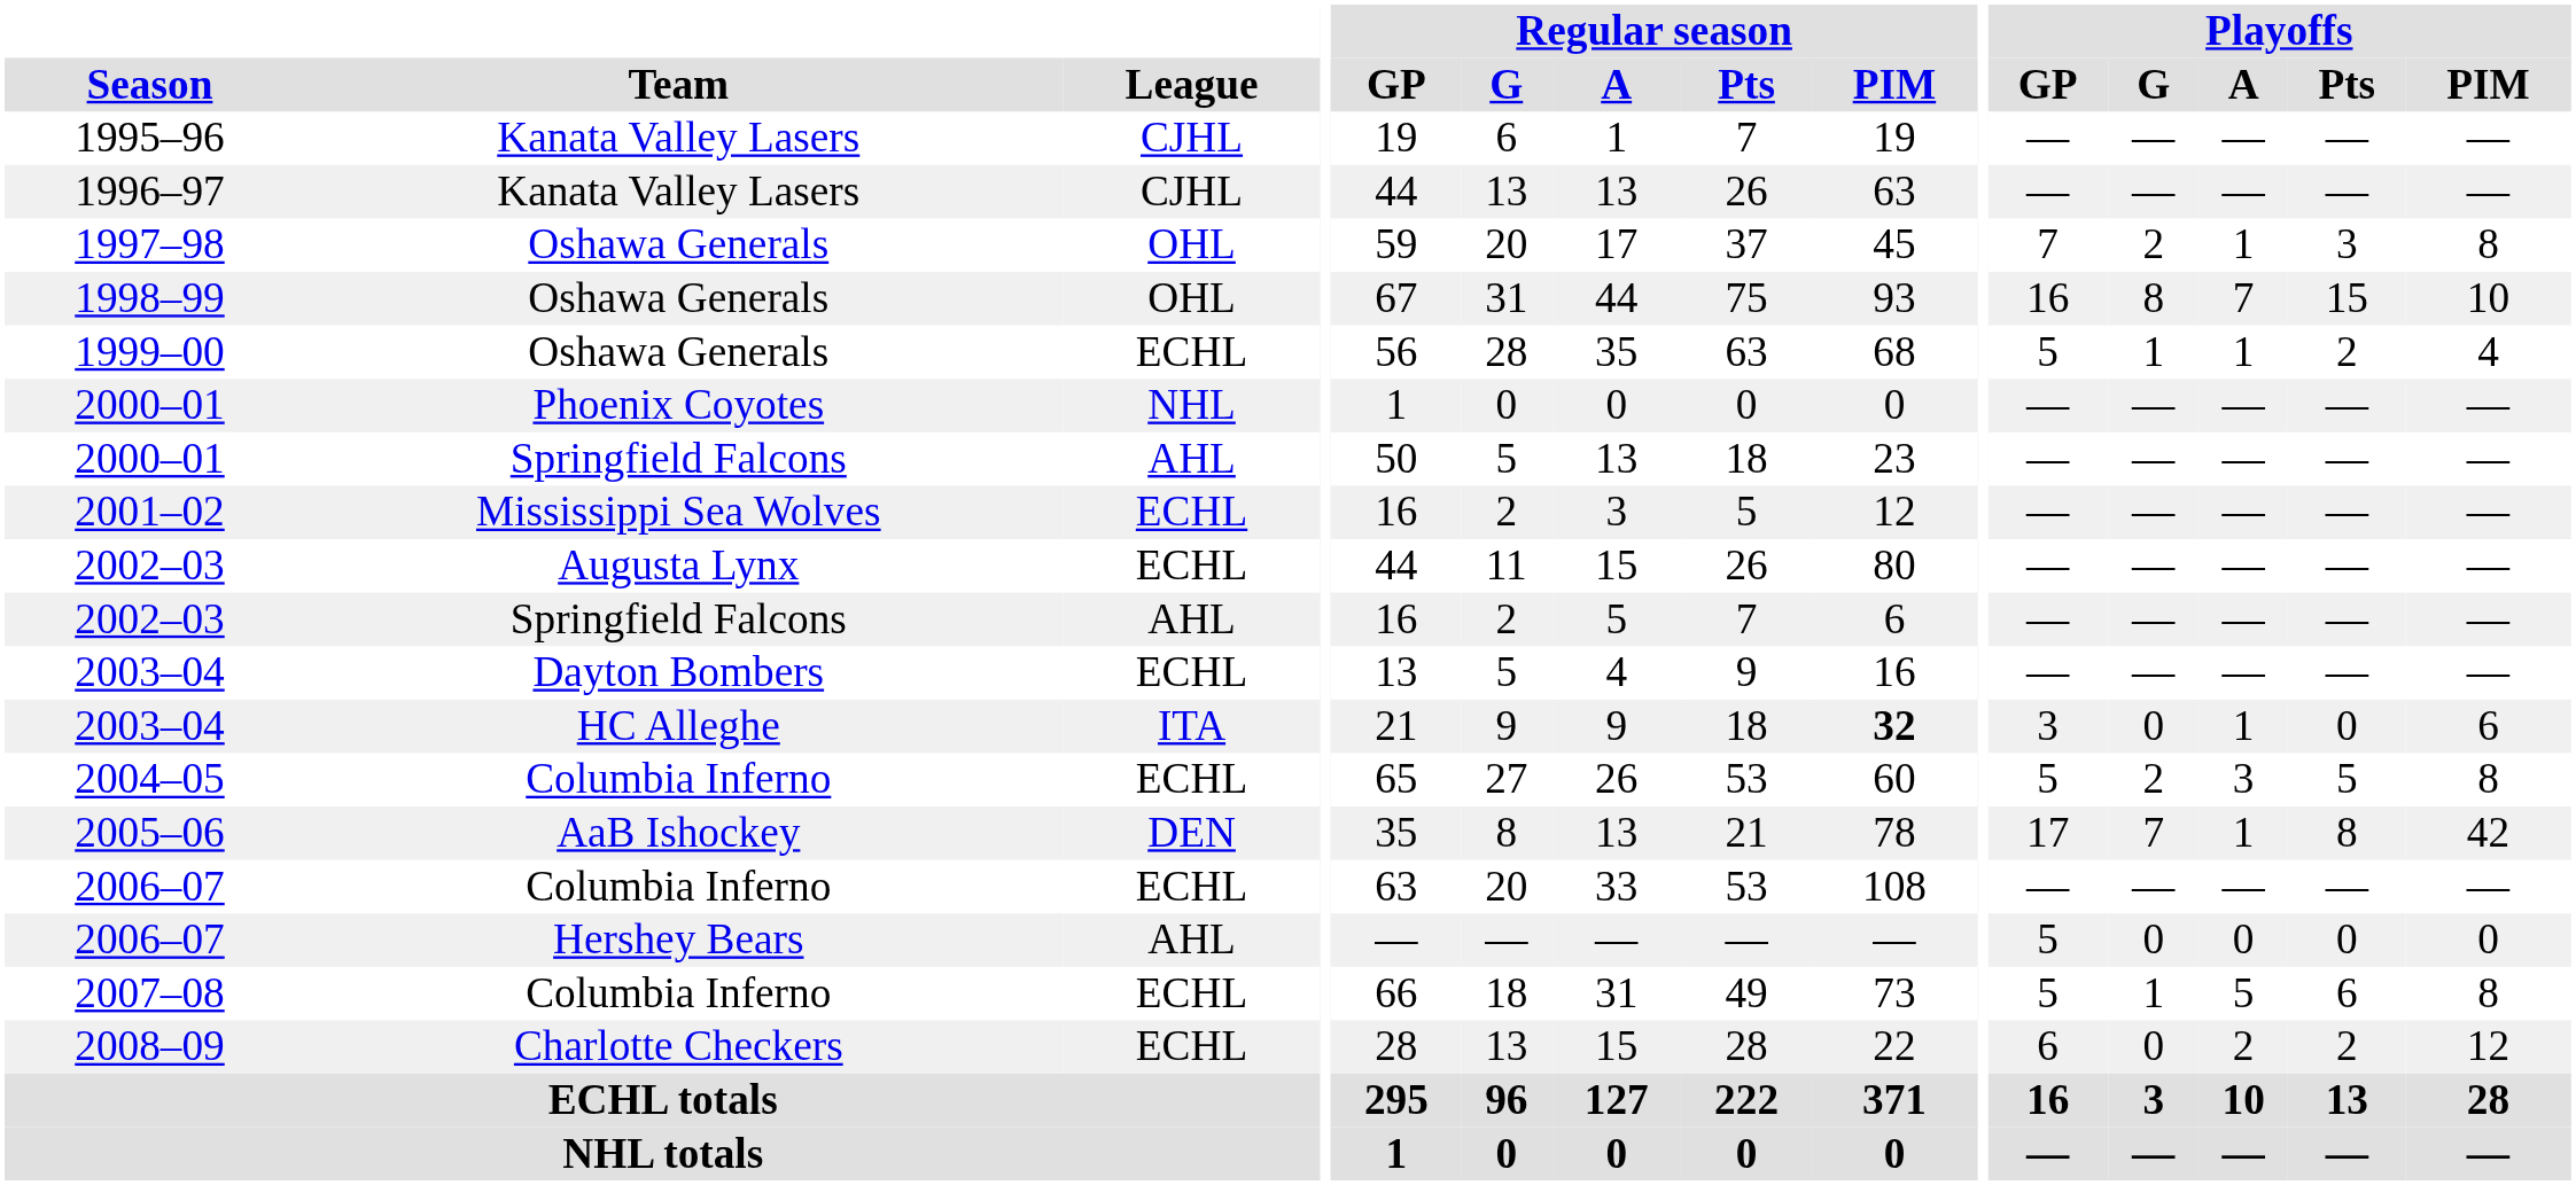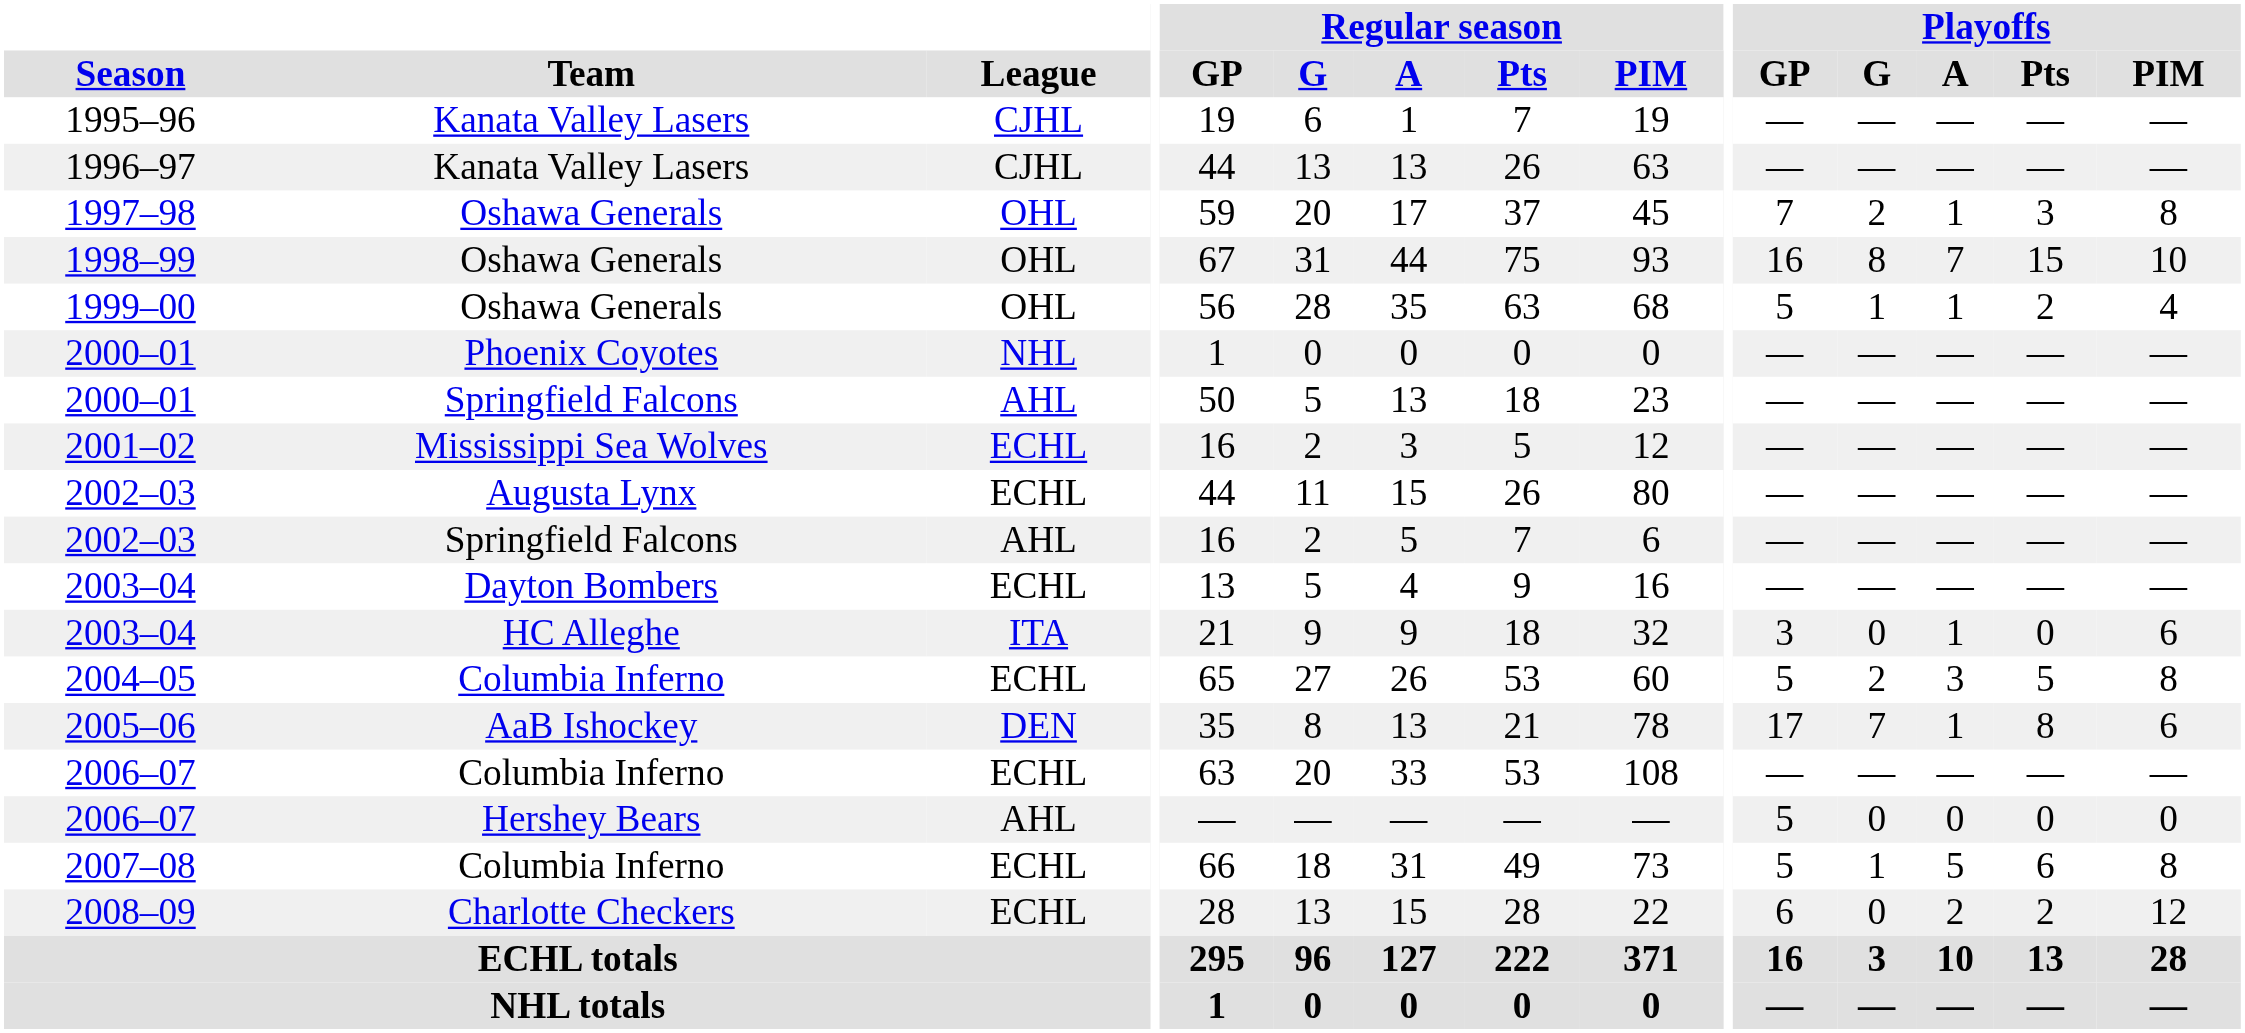 <table border="0" cellpadding="1" cellspacing="0" style="text-align:center; width:60em">
 <tr bgcolor="#e0e0e0">
 <th colspan="3" bgcolor="#ffffff"></th>
 <th rowspan="100" bgcolor="#ffffff"></th>
 <th colspan="5"><a href='#'>Regular season</a></th>
 <th rowspan="100" bgcolor="#ffffff"></th>
 <th colspan="5"><a href='#'>Playoffs</a></th>
 </tr>
 <tr bgcolor="#e0e0e0">
 <th><a href='#'>Season</a></th>
 <th>Team</th>
 <th>League</th>
 <th>GP</th>
 <th><a href='#'>G</a></th>
 <th><a href='#'>A</a></th>
 <th><a href='#'>Pts</a></th>
 <th><a href='#'>PIM</a></th>
 <th>GP</th>
 <th>G</th>
 <th>A</th>
 <th>Pts</th>
 <th>PIM</th>
 </tr>
 <tr>
 <td>1995–96</td>
 <td><a href='#'>Kanata Valley Lasers</a></td>
 <td><a href='#'>CJHL</a></td>
 <td>19</td>
 <td>6</td>
 <td>1</td>
 <td>7</td>
 <td>19</td>
 <td>—</td>
 <td>—</td>
 <td>—</td>
 <td>—</td>
 <td>—</td>
 </tr>
 <tr bgcolor="#f0f0f0">
 <td>1996–97</td>
 <td>Kanata Valley Lasers</td>
 <td>CJHL</td>
 <td>44</td>
 <td>13</td>
 <td>13</td>
 <td>26</td>
 <td>63</td>
 <td>—</td>
 <td>—</td>
 <td>—</td>
 <td>—</td>
 <td>—</td>
 </tr>
 <tr>
 <td><a href='#'>1997–98</a></td>
 <td><a href='#'>Oshawa Generals</a></td>
 <td><a href='#'>OHL</a></td>
 <td>59</td>
 <td>20</td>
 <td>17</td>
 <td>37</td>
 <td>45</td>
 <td>7</td>
 <td>2</td>
 <td>1</td>
 <td>3</td>
 <td>8</td>
 </tr>
 <tr bgcolor="#f0f0f0">
 <td><a href='#'>1998–99</a></td>
 <td>Oshawa Generals</td>
 <td>OHL</td>
 <td>67</td>
 <td>31</td>
 <td>44</td>
 <td>75</td>
 <td>93</td>
 <td>16</td>
 <td>8</td>
 <td>7</td>
 <td>15</td>
 <td>10</td>
 </tr>
 <tr>
 <td><a href='#'>1999–00</a></td>
 <td>Oshawa Generals</td>
-<td>ECHL</td>
+<td>OHL</td>
 <td>56</td>
 <td>28</td>
 <td>35</td>
 <td>63</td>
 <td>68</td>
 <td>5</td>
 <td>1</td>
 <td>1</td>
 <td>2</td>
 <td>4</td>
 </tr>
 <tr bgcolor="#f0f0f0">
 <td><a href='#'>2000–01</a></td>
 <td><a href='#'>Phoenix Coyotes</a></td>
 <td><a href='#'>NHL</a></td>
 <td>1</td>
 <td>0</td>
 <td>0</td>
 <td>0</td>
 <td>0</td>
 <td>—</td>
 <td>—</td>
 <td>—</td>
 <td>—</td>
 <td>—</td>
 </tr>
 <tr>
 <td><a href='#'>2000–01</a></td>
 <td><a href='#'>Springfield Falcons</a></td>
 <td><a href='#'>AHL</a></td>
 <td>50</td>
 <td>5</td>
 <td>13</td>
 <td>18</td>
 <td>23</td>
 <td>—</td>
 <td>—</td>
 <td>—</td>
 <td>—</td>
 <td>—</td>
 </tr>
 <tr bgcolor="#f0f0f0">
 <td><a href='#'>2001–02</a></td>
 <td><a href='#'>Mississippi Sea Wolves</a></td>
 <td><a href='#'>ECHL</a></td>
 <td>16</td>
 <td>2</td>
 <td>3</td>
 <td>5</td>
 <td>12</td>
 <td>—</td>
 <td>—</td>
 <td>—</td>
 <td>—</td>
 <td>—</td>
 </tr>
 <tr>
 <td><a href='#'>2002–03</a></td>
 <td><a href='#'>Augusta Lynx</a></td>
 <td>ECHL</td>
 <td>44</td>
 <td>11</td>
 <td>15</td>
 <td>26</td>
 <td>80</td>
 <td>—</td>
 <td>—</td>
 <td>—</td>
 <td>—</td>
 <td>—</td>
 </tr>
 <tr bgcolor="#f0f0f0">
 <td><a href='#'>2002–03</a></td>
 <td>Springfield Falcons</td>
 <td>AHL</td>
 <td>16</td>
 <td>2</td>
 <td>5</td>
 <td>7</td>
 <td>6</td>
 <td>—</td>
 <td>—</td>
 <td>—</td>
 <td>—</td>
 <td>—</td>
 </tr>
 <tr>
 <td><a href='#'>2003–04</a></td>
 <td><a href='#'>Dayton Bombers</a></td>
 <td>ECHL</td>
 <td>13</td>
 <td>5</td>
 <td>4</td>
 <td>9</td>
 <td>16</td>
 <td>—</td>
 <td>—</td>
 <td>—</td>
 <td>—</td>
 <td>—</td>
 </tr>
 <tr bgcolor="#f0f0f0">
 <td><a href='#'>2003–04</a></td>
 <td><a href='#'>HC Alleghe</a></td>
 <td><a href='#'>ITA</a></td>
 <td>21</td>
 <td>9</td>
 <td>9</td>
 <td>18</td>
-<td><strong>32</strong></td>
+<td>32</td>
 <td>3</td>
 <td>0</td>
 <td>1</td>
 <td>0</td>
 <td>6</td>
 </tr>
 <tr>
 <td><a href='#'>2004–05</a></td>
 <td><a href='#'>Columbia Inferno</a></td>
 <td>ECHL</td>
 <td>65</td>
 <td>27</td>
 <td>26</td>
 <td>53</td>
 <td>60</td>
 <td>5</td>
 <td>2</td>
 <td>3</td>
 <td>5</td>
 <td>8</td>
 </tr>
 <tr bgcolor="#f0f0f0">
 <td><a href='#'>2005–06</a></td>
 <td><a href='#'>AaB Ishockey</a></td>
 <td><a href='#'>DEN</a></td>
 <td>35</td>
 <td>8</td>
 <td>13</td>
 <td>21</td>
 <td>78</td>
 <td>17</td>
 <td>7</td>
 <td>1</td>
 <td>8</td>
-<td>42</td>
+<td>6</td>
 </tr>
 <tr>
 <td><a href='#'>2006–07</a></td>
 <td>Columbia Inferno</td>
 <td>ECHL</td>
 <td>63</td>
 <td>20</td>
 <td>33</td>
 <td>53</td>
 <td>108</td>
 <td>—</td>
 <td>—</td>
 <td>—</td>
 <td>—</td>
 <td>—</td>
 </tr>
 <tr bgcolor="#f0f0f0">
 <td><a href='#'>2006–07</a></td>
 <td><a href='#'>Hershey Bears</a></td>
 <td>AHL</td>
 <td>—</td>
 <td>—</td>
 <td>—</td>
 <td>—</td>
 <td>—</td>
 <td>5</td>
 <td>0</td>
 <td>0</td>
 <td>0</td>
 <td>0</td>
 </tr>
 <tr>
 <td><a href='#'>2007–08</a></td>
 <td>Columbia Inferno</td>
 <td>ECHL</td>
 <td>66</td>
 <td>18</td>
 <td>31</td>
 <td>49</td>
 <td>73</td>
 <td>5</td>
 <td>1</td>
 <td>5</td>
 <td>6</td>
 <td>8</td>
 </tr>
 <tr bgcolor="#f0f0f0">
 <td><a href='#'>2008–09</a></td>
 <td><a href='#'>Charlotte Checkers</a></td>
 <td>ECHL</td>
 <td>28</td>
 <td>13</td>
 <td>15</td>
 <td>28</td>
 <td>22</td>
 <td>6</td>
 <td>0</td>
 <td>2</td>
 <td>2</td>
 <td>12</td>
 </tr>
 <tr bgcolor="#e0e0e0">
 <th colspan="3">ECHL totals</th>
 <th>295</th>
 <th>96</th>
 <th>127</th>
 <th>222</th>
 <th>371</th>
 <th>16</th>
 <th>3</th>
 <th>10</th>
 <th>13</th>
 <th>28</th>
 </tr>
 <tr bgcolor="#e0e0e0">
 <th colspan="3">NHL totals</th>
 <th>1</th>
 <th>0</th>
 <th>0</th>
 <th>0</th>
 <th>0</th>
 <th>—</th>
 <th>—</th>
 <th>—</th>
 <th>—</th>
 <th>—</th>
 </tr>
 </table>
